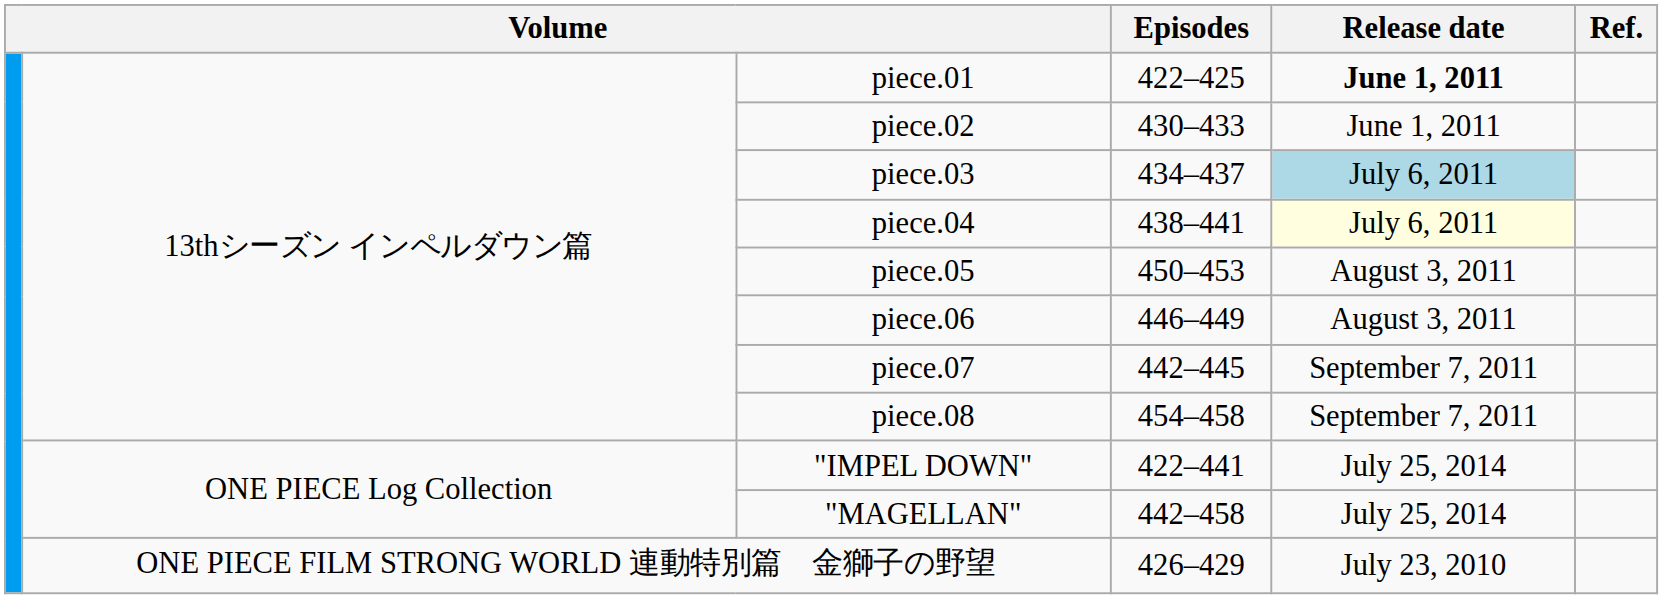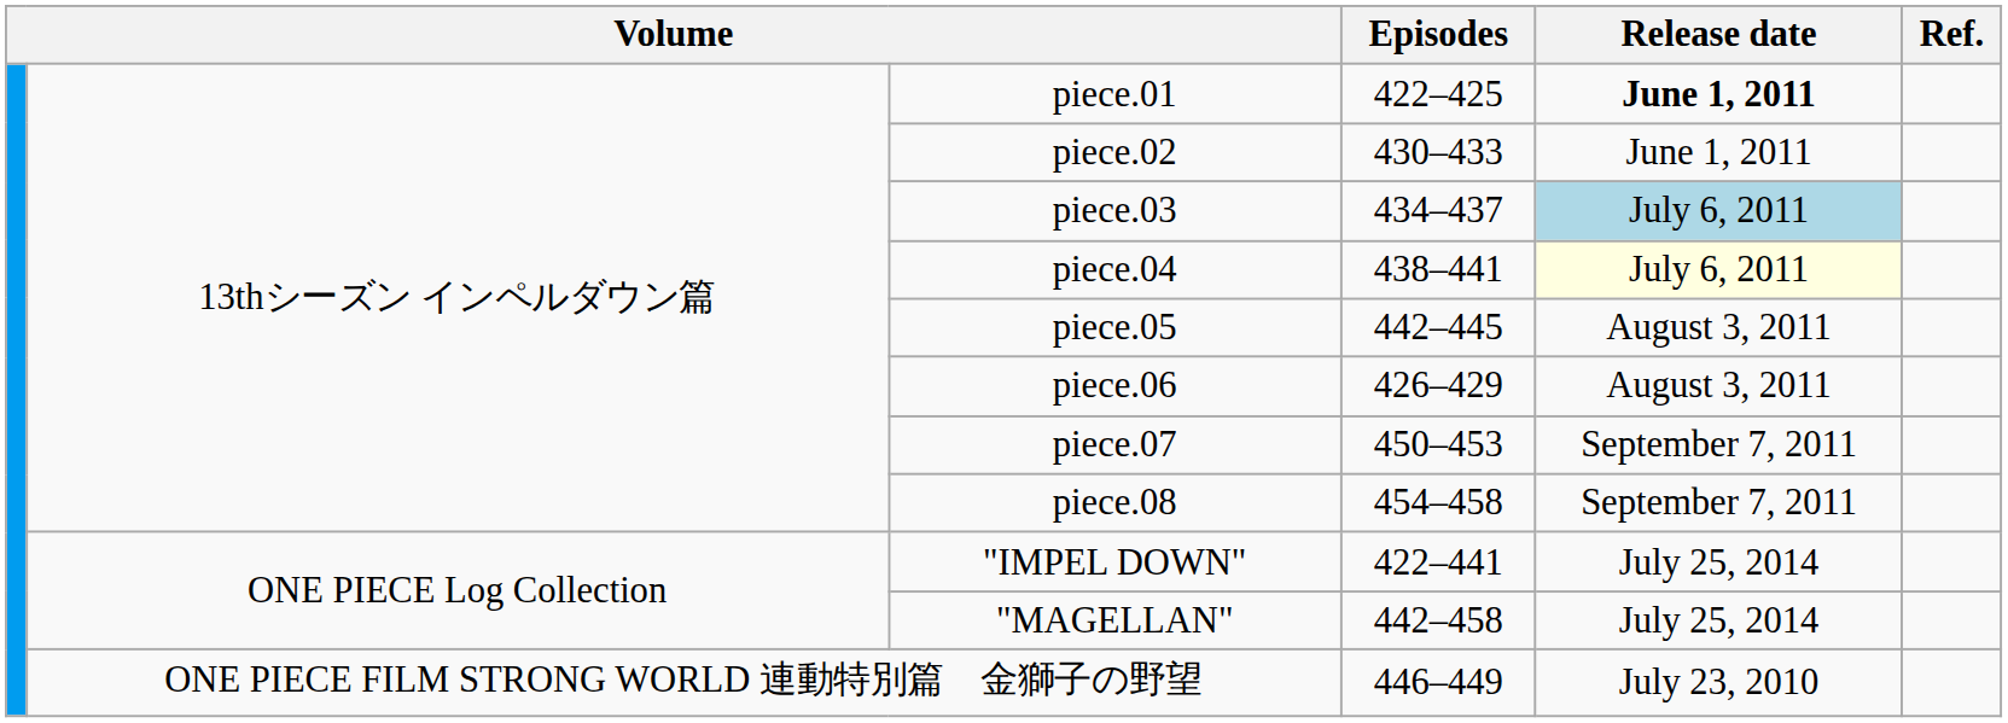 <table class="wikitable" style="text-align: center; width: 98%;">
 <tr>
 <th colspan="3">Volume</th>
 <th>Episodes</th>
 <th>Release date</th>
 <th width="5%">Ref.</th>
 </tr>
 <tr>
 <td rowspan="184" width="1%" style="background: #009CEF;"></td>
 <td rowspan="8">13thシーズン インペルダウン篇</td>
 <td>piece.01</td>
 <td>422–425</td>
 <td><strong>June 1, 2011</strong></td>
 <td></td>
 </tr>
 <tr>
 <td>piece.02</td>
 <td>430–433</td>
 <td>June 1, 2011</td>
 <td></td>
 </tr>
 <tr>
 <td>piece.03</td>
 <td>434–437</td>
 <td style="background: lightblue;">July 6, 2011</td>
 <td></td>
 </tr>
 <tr>
 <td>piece.04</td>
 <td>438–441</td>
 <td style="background: lightyellow;">July 6, 2011</td>
 <td></td>
 </tr>
 <tr>
 <td>piece.05</td>
-<td>450–453</td>
+<td>442–445</td>
 <td>August 3, 2011</td>
 <td></td>
 </tr>
 <tr>
 <td>piece.06</td>
-<td>446–449</td>
+<td>426–429</td>
 <td>August 3, 2011</td>
 <td></td>
 </tr>
 <tr>
 <td>piece.07</td>
-<td>442–445</td>
+<td>450–453</td>
 <td>September 7, 2011</td>
 <td></td>
 </tr>
 <tr>
 <td>piece.08</td>
 <td>454–458</td>
 <td>September 7, 2011</td>
 <td></td>
 </tr>
 <tr>
 <td rowspan="2">ONE PIECE Log Collection</td>
 <td>"IMPEL DOWN"</td>
 <td>422–441</td>
 <td>July 25, 2014</td>
 <td></td>
 </tr>
 <tr>
 <td>"MAGELLAN"</td>
 <td>442–458</td>
 <td>July 25, 2014</td>
 <td></td>
 </tr>
 <tr>
 <td colspan="2">ONE PIECE FILM STRONG WORLD 連動特別篇　金獅子の野望</td>
-<td>426–429</td>
+<td>446–449</td>
 <td>July 23, 2010</td>
 <td></td>
 </tr>
 </table>
